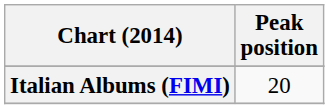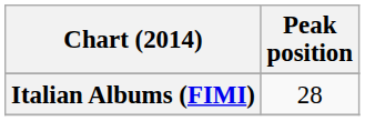 <table class="wikitable sortable plainrowheaders" style="text-align:center">
 <tr>
 <th scope="col">Chart (2014)</th>
 <th scope="col">Peak<br>position</th>
 </tr>
 <tr>
 </tr>
 <tr>
 </tr>
 <tr>
 </tr>
 <tr>
 </tr>
 <tr>
 </tr>
 <tr>
 </tr>
 <tr>
 </tr>
 <tr>
 </tr>
 <tr>
 </tr>
 <tr>
 <th scope="row">Italian Albums (<a href='#'>FIMI</a>)</th>
-<td>20</td>
+<td>28</td>
 </tr>
 <tr>
 </tr>
 <tr>
 </tr>
 <tr>
 </tr>
 <tr>
 </tr>
 <tr>
 </tr>
 <tr>
 </tr>
 <tr>
 </tr>
 <tr>
 </tr>
 <tr>
 </tr>
 <tr>
 </tr>
 <tr>
 </tr>
 </table>
